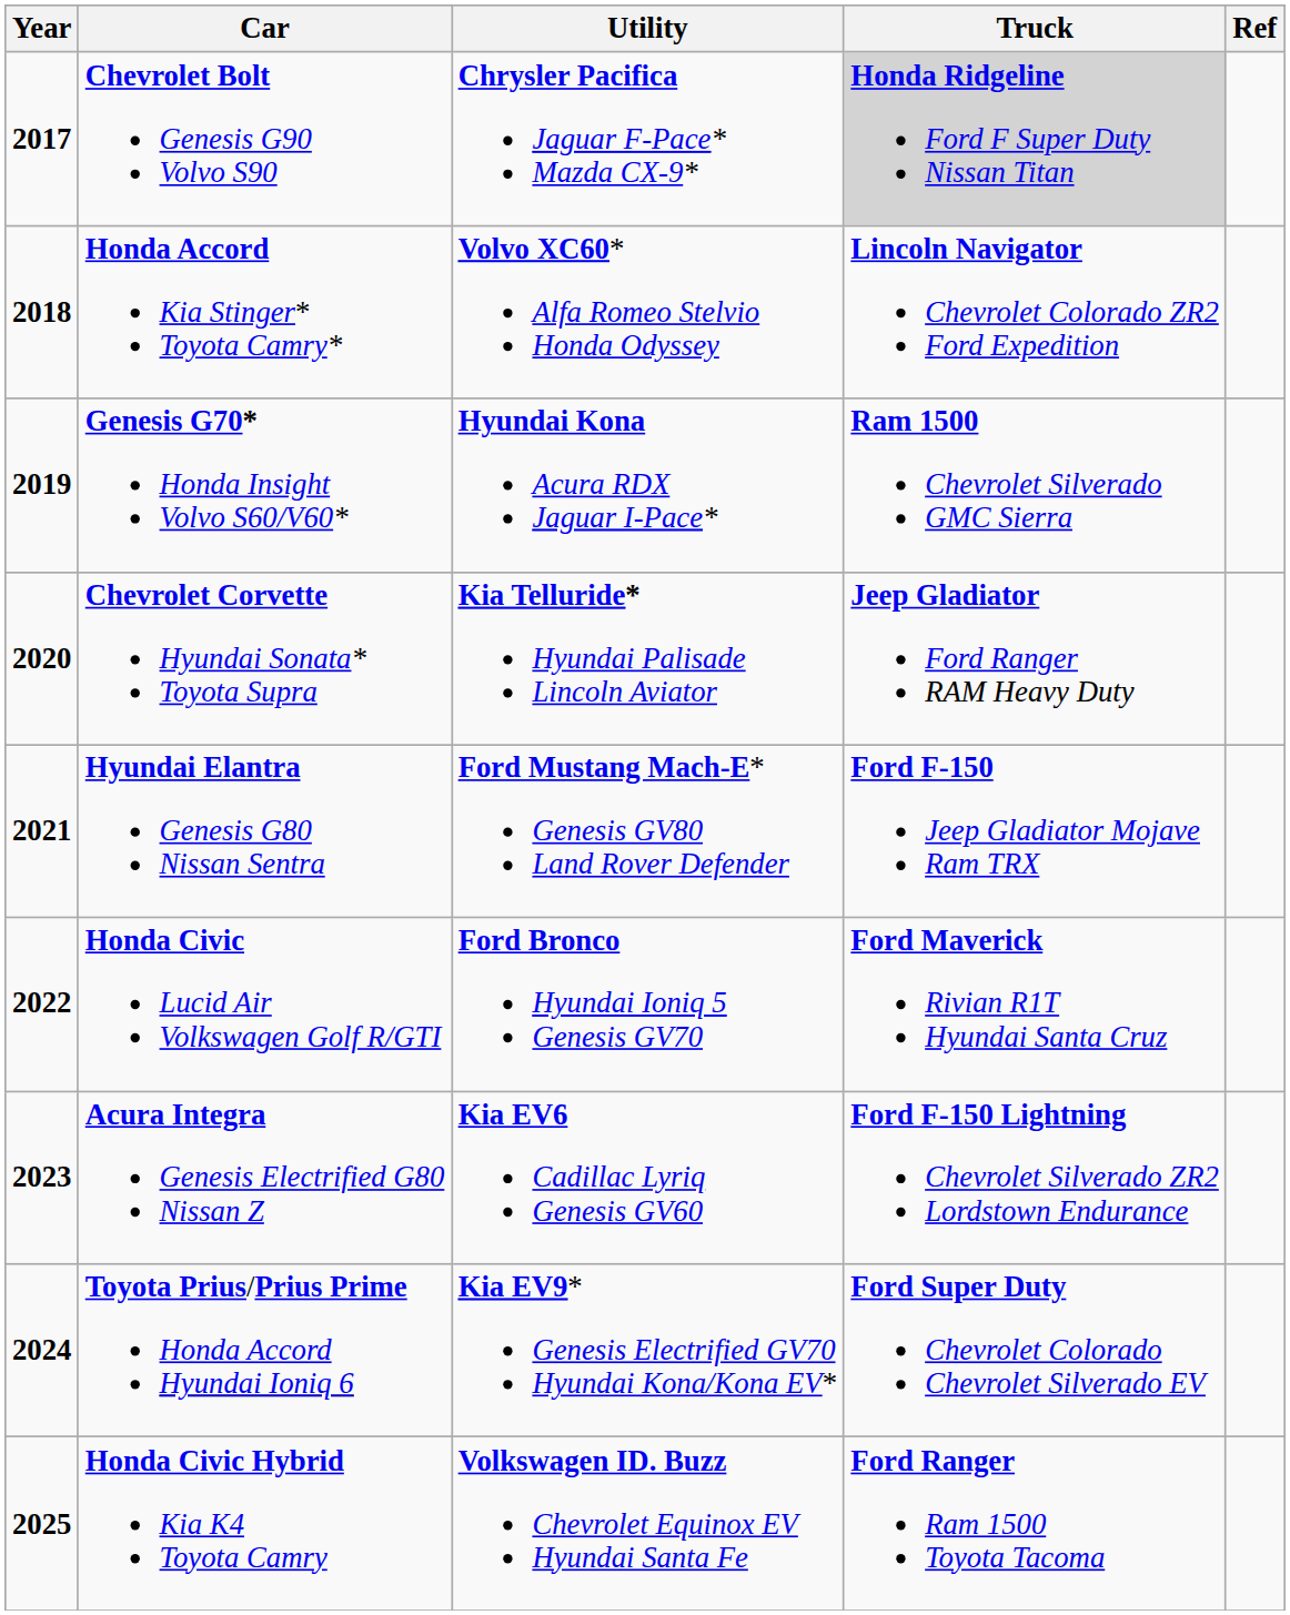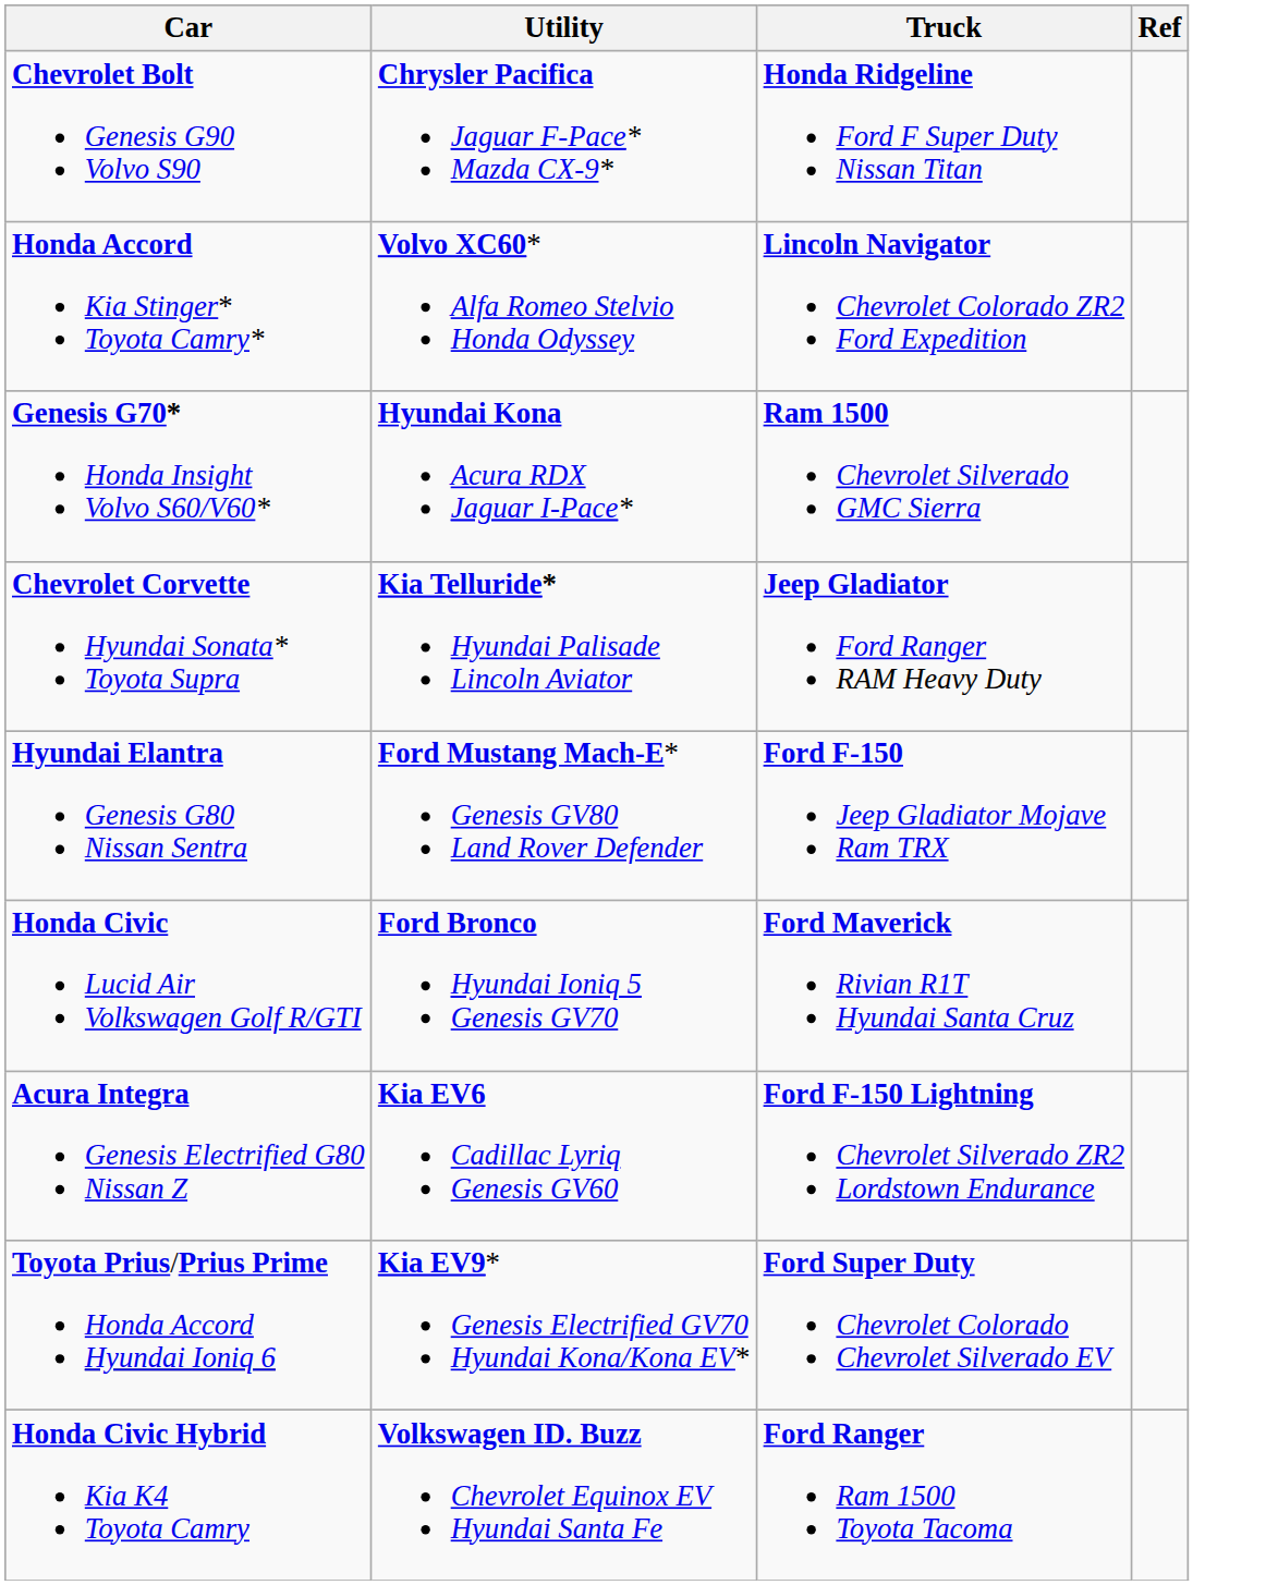 <table class="wikitable">
 <tr ! Year !! Car Utility Truck>
-<th>Year</th>
 <th>Car</th>
 <th>Utility</th>
 <th>Truck</th>
 <th>Ref</th>
 </tr>
 <tr>
-<td><strong>2017</strong></td>
 <td><strong><a href='#'>Chevrolet Bolt</a></strong><br><ul><li><em><a href='#'>Genesis G90</a></em></li><li><em><a href='#'>Volvo S90</a></em></li></ul></td>
 <td><a href='#'><strong>Chrysler Pacifica</strong></a><br><ul><li><em><a href='#'><u>Jaguar F-Pace</u></a>*</em></li><li><em><a href='#'>Mazda CX-9</a>*</em></li></ul></td>
-<td style="background: lightgrey;"><a href='#'><strong>Honda Ridgeline</strong></a><br><ul><li><em><a href='#'>Ford F Super Duty</a></em></li><li><em><a href='#'>Nissan Titan</a></em></li></ul></td>
+<td><a href='#'><strong>Honda Ridgeline</strong></a><br><ul><li><em><a href='#'>Ford F Super Duty</a></em></li><li><em><a href='#'>Nissan Titan</a></em></li></ul></td>
 <td></td>
 </tr>
 <tr>
-<td><strong>2018</strong></td>
 <td><strong><a href='#'>Honda Accord</a></strong><br><ul><li><em><a href='#'>Kia Stinger</a></em>*</li><li><em><a href='#'>Toyota Camry</a>*</em></li></ul></td>
 <td><a href='#'><u><strong>Volvo XC60</strong></u></a>*<br><ul><li><em><a href='#'>Alfa Romeo Stelvio</a></em></li><li><em><a href='#'>Honda Odyssey</a></em></li></ul></td>
 <td><strong><a href='#'>Lincoln Navigator</a></strong><br><ul><li><em><a href='#'>Chevrolet Colorado ZR2</a></em></li><li><em><a href='#'>Ford Expedition</a></em></li></ul></td>
 <td></td>
 </tr>
 <tr>
-<td><strong>2019</strong></td>
 <td><strong><a href='#'>Genesis G70</a>*</strong><br><ul><li><em><a href='#'>Honda Insight</a></em></li><li><em><a href='#'>Volvo S60/V60</a>*</em></li></ul></td>
 <td><strong><a href='#'>Hyundai Kona</a></strong><br><ul><li><em><a href='#'>Acura RDX</a></em></li><li><em><a href='#'><u>Jaguar I-Pace</u></a>*</em></li></ul></td>
 <td><a href='#'><strong>Ram 1500</strong></a><br><ul><li><em><a href='#'>Chevrolet Silverado</a></em></li><li><em><a href='#'>GMC Sierra</a></em></li></ul></td>
 <td></td>
 </tr>
 <tr>
-<td><strong>2020</strong></td>
 <td><a href='#'><strong>Chevrolet Corvette</strong></a><br><ul><li><em><a href='#'>Hyundai Sonata</a>*</em></li><li><em><a href='#'>Toyota Supra</a></em></li></ul></td>
 <td><strong><a href='#'><u>Kia Telluride</u></a>*</strong><br><ul><li><em><a href='#'>Hyundai Palisade</a></em></li><li><em><a href='#'>Lincoln Aviator</a></em></li></ul></td>
 <td><a href='#'><strong>Jeep Gladiator</strong></a><br><ul><li><a href='#'><em>Ford Ranger</em></a></li><li><em>RAM Heavy Duty</em></li></ul></td>
 <td><strong></strong></td>
 </tr>
 <tr>
-<td><strong>2021</strong></td>
 <td><strong><a href='#'>Hyundai Elantra</a></strong><br><ul><li><em><a href='#'>Genesis G80</a></em></li><li><em><a href='#'>Nissan Sentra</a></em></li></ul></td>
 <td><strong><a href='#'>Ford Mustang Mach-E</a></strong>*<br><ul><li><em><a href='#'>Genesis GV80</a></em></li><li><em><a href='#'>Land Rover Defender</a></em></li></ul></td>
 <td><a href='#'><strong>Ford F-150</strong></a><br><ul><li><em><a href='#'>Jeep Gladiator Mojave</a></em></li><li><em><a href='#'>Ram TRX</a></em></li></ul></td>
 <td><strong></strong></td>
 </tr>
 <tr>
-<td><strong>2022</strong></td>
 <td><a href='#'><strong>Honda Civic</strong></a><br><ul><li><em><a href='#'>Lucid Air</a></em></li><li><em><a href='#'>Volkswagen Golf R/GTI</a></em></li></ul></td>
 <td><strong><a href='#'>Ford Bronco</a></strong><br><ul><li><em><a href='#'><u>Hyundai Ioniq 5</u></a></em></li><li><em><a href='#'>Genesis GV70</a></em></li></ul></td>
 <td><a href='#'><strong>Ford Maverick</strong></a><br><ul><li><em><a href='#'>Rivian R1T</a></em></li><li><em><a href='#'>Hyundai Santa Cruz</a></em></li></ul></td>
 <td></td>
 </tr>
 <tr>
-<td><strong>2023</strong></td>
 <td><a href='#'><strong>Acura Integra</strong></a><br><ul><li><em><a href='#'>Genesis Electrified G80</a></em></li><li><em><a href='#'>Nissan Z</a></em></li></ul></td>
 <td><strong><a href='#'>Kia EV6</a></strong><br><ul><li><em><a href='#'>Cadillac Lyriq</a></em></li><li><em><a href='#'>Genesis GV60</a></em></li></ul></td>
 <td><strong><a href='#'>Ford F-150 Lightning</a></strong><br><ul><li><em><a href='#'>Chevrolet Silverado ZR2</a></em></li><li><em><a href='#'>Lordstown Endurance</a></em></li></ul></td>
 <td></td>
 </tr>
 <tr>
-<td><strong>2024</strong></td>
 <td><a href='#'><strong>Toyota Prius</strong></a>/<a href='#'><strong>Prius Prime</strong></a><br><ul><li><em><a href='#'>Honda Accord</a></em></li><li><em><u><a href='#'>Hyundai Ioniq 6</a></u></em></li></ul></td>
 <td><strong><a href='#'><u>Kia EV9</u></a></strong>*<br><ul><li><em><a href='#'>Genesis Electrified GV70</a></em></li><li><em><a href='#'>Hyundai Kona/Kona EV</a></em>*</li></ul></td>
 <td><a href='#'><strong>Ford Super Duty</strong></a><br><ul><li><em><a href='#'>Chevrolet Colorado</a></em></li><li><em><a href='#'>Chevrolet Silverado EV</a></em></li></ul></td>
 <td></td>
 </tr>
 <tr>
-<td><strong>2025</strong></td>
 <td><a href='#'><strong>Honda Civic Hybrid</strong></a><br><ul><li><em><a href='#'>Kia K4</a></em></li><li><em><a href='#'>Toyota Camry</a></em></li></ul></td>
 <td><strong><a href='#'>Volkswagen ID. Buzz</a></strong><br><ul><li><em><a href='#'>Chevrolet Equinox EV</a></em></li><li><em><a href='#'>Hyundai Santa Fe</a></em></li></ul></td>
 <td><strong><a href='#'>Ford Ranger</a></strong><br><ul><li><em><a href='#'>Ram 1500</a></em></li><li><em><a href='#'>Toyota Tacoma</a></em></li></ul></td>
 <td></td>
 </tr>
 </table>
